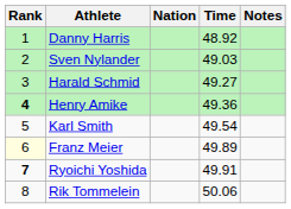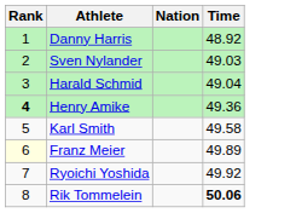 <table class="wikitable sortable" style="text-align:center">
 <tr>
 <th>Rank</th>
 <th>Athlete</th>
 <th>Nation</th>
 <th>Time</th>
-<th>Notes</th>
 </tr>
 <tr style="background:#bbf3bb;">
 <td>1</td>
 <td align=left><a href='#'>Danny Harris</a></td>
 <td align=left></td>
 <td>48.92</td>
-<td></td>
 </tr>
 <tr style="background:#bbf3bb;">
 <td>2</td>
 <td align=left><a href='#'>Sven Nylander</a></td>
 <td align=left></td>
 <td>49.03</td>
-<td></td>
 </tr>
 <tr style="background:#bbf3bb;">
 <td>3</td>
 <td align=left><a href='#'>Harald Schmid</a></td>
 <td align=left></td>
-<td>49.27</td>
-<td></td>
+<td>49.04</td>
 </tr>
 <tr style="background:#bbf3bb;">
 <td><strong>4</strong></td>
 <td align=left><a href='#'>Henry Amike</a></td>
 <td align=left></td>
 <td>49.36</td>
-<td></td>
 </tr>
 <tr>
 <td>5</td>
 <td align=left><a href='#'>Karl Smith</a></td>
 <td align=left></td>
-<td>49.54</td>
-<td></td>
+<td>49.58</td>
 </tr>
 <tr>
 <td style="background: lightyellow;">6</td>
 <td align=left><a href='#'>Franz Meier</a></td>
 <td align=left></td>
 <td>49.89</td>
-<td></td>
 </tr>
 <tr>
-<td><strong>7</strong></td>
+<td>7</td>
 <td align=left><a href='#'>Ryoichi Yoshida</a></td>
 <td align=left></td>
-<td>49.91</td>
-<td></td>
+<td>49.92</td>
 </tr>
 <tr>
 <td>8</td>
 <td align=left><a href='#'>Rik Tommelein</a></td>
 <td align=left></td>
-<td>50.06</td>
-<td></td>
+<td><strong>50.06</strong></td>
 </tr>
 </table>
